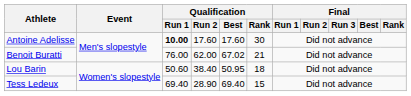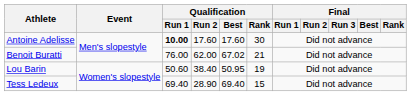 <table class="wikitable" style="font-size:90%">
 <tr>
 <th rowspan="2">Athlete</th>
 <th rowspan="2">Event</th>
 <th colspan="4">Qualification</th>
 <th colspan="5">Final</th>
 </tr>
 <tr style="font-size:95%">
 <th>Run 1</th>
 <th>Run 2</th>
 <th>Best</th>
 <th>Rank</th>
 <th>Run 1</th>
 <th>Run 2</th>
 <th>Run 3</th>
 <th>Best</th>
 <th>Rank</th>
 </tr>
 <tr align=center>
 <td align=left><a href='#'>Antoine Adelisse</a></td>
 <td align="left" rowspan=2><a href='#'>Men's slopestyle</a></td>
 <td><strong>10.00</strong></td>
 <td>17.60</td>
 <td>17.60</td>
 <td>30</td>
 <td colspan=5>Did not advance</td>
 </tr>
 <tr align=center>
 <td align=left><a href='#'>Benoit Buratti</a></td>
 <td>76.00</td>
 <td>62.00</td>
 <td>67.02</td>
 <td>21</td>
 <td colspan=5>Did not advance</td>
 </tr>
 <tr align=center>
 <td align=left><a href='#'>Lou Barin</a></td>
 <td align=left rowspan=2><a href='#'>Women's slopestyle</a></td>
 <td>50.60</td>
 <td>38.40</td>
 <td>50.95</td>
-<td>18</td>
+<td>19</td>
 <td colspan=5>Did not advance</td>
 </tr>
 <tr align=center>
 <td align=left><a href='#'>Tess Ledeux</a></td>
 <td>69.40</td>
 <td>28.90</td>
 <td>69.40</td>
 <td>15</td>
 <td colspan=5>Did not advance</td>
 </tr>
 </table>
